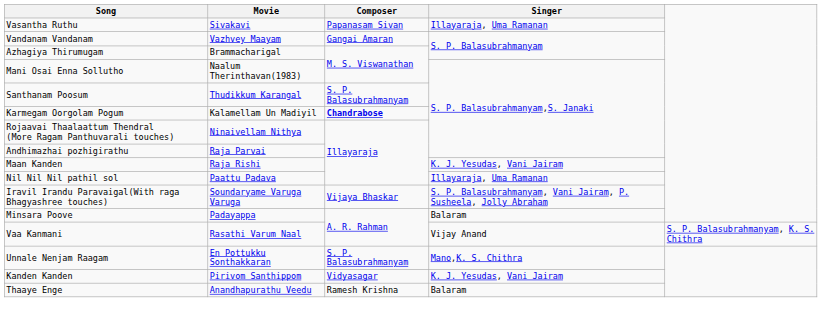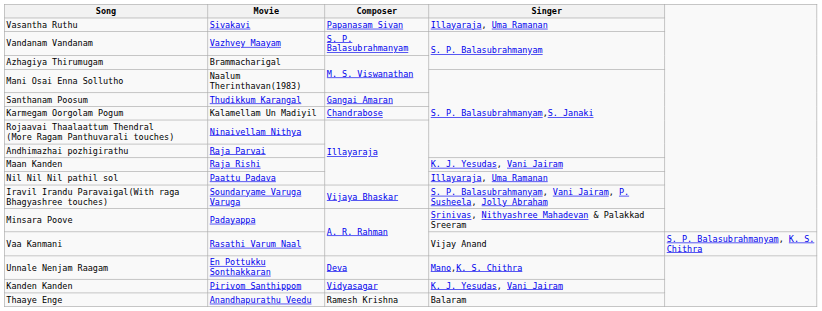 <table class="wikitable">
 <tr>
 <th>Song</th>
 <th>Movie</th>
 <th>Composer</th>
 <th>Singer</th>
 </tr>
 <tr>
 <td>Vasantha Ruthu</td>
 <td><a href='#'>Sivakavi</a></td>
 <td><a href='#'>Papanasam Sivan</a></td>
 <td><a href='#'>Illayaraja</a>, <a href='#'>Uma Ramanan</a></td>
 </tr>
 <tr>
 <td>Vandanam Vandanam</td>
 <td><a href='#'>Vazhvey Maayam</a></td>
-<td><a href='#'>Gangai Amaran</a></td>
+<td><a href='#'>S. P. Balasubrahmanyam</a></td>
 <td rowspan=2><a href='#'>S. P. Balasubrahmanyam</a></td>
 </tr>
 <tr>
 <td>Azhagiya Thirumugam</td>
 <td>Brammacharigal</td>
 <td rowspan=2><a href='#'>M. S. Viswanathan</a></td>
 </tr>
 <tr>
 <td>Mani Osai Enna Sollutho</td>
 <td>Naalum Therinthavan(1983)</td>
 <td rowspan=5><a href='#'>S. P. Balasubrahmanyam</a>,<a href='#'>S. Janaki</a></td>
 </tr>
 <tr>
 <td>Santhanam Poosum</td>
 <td><a href='#'>Thudikkum Karangal</a></td>
-<td><a href='#'>S. P. Balasubrahmanyam</a></td>
+<td><a href='#'>Gangai Amaran</a></td>
 </tr>
 <tr>
 <td>Karmegam Oorgolam Pogum</td>
 <td>Kalamellam Un Madiyil</td>
-<td><strong><a href='#'>Chandrabose</a></strong></td>
+<td><a href='#'>Chandrabose</a></td>
 </tr>
 <tr>
 <td>Rojaavai Thaalaattum Thendral<br>(More Ragam Panthuvarali touches)</td>
 <td><a href='#'>Ninaivellam Nithya</a></td>
 <td rowspan="4"><a href='#'>Illayaraja</a></td>
 </tr>
 <tr>
 <td>Andhimazhai pozhigirathu</td>
 <td><a href='#'>Raja Parvai</a></td>
 </tr>
 <tr>
 <td>Maan Kanden</td>
 <td><a href='#'>Raja Rishi</a></td>
 <td><a href='#'>K. J. Yesudas</a>, <a href='#'>Vani Jairam</a></td>
 </tr>
 <tr>
 <td>Nil Nil Nil pathil sol</td>
 <td><a href='#'>Paattu Padava</a></td>
 <td><a href='#'>Illayaraja</a>, <a href='#'>Uma Ramanan</a></td>
 </tr>
 <tr>
 <td>Iravil Irandu Paravaigal(With raga Bhagyashree touches)</td>
 <td><a href='#'>Soundaryame Varuga Varuga</a></td>
 <td><a href='#'>Vijaya Bhaskar</a></td>
 <td><a href='#'>S. P. Balasubrahmanyam</a>, <a href='#'>Vani Jairam</a>, <a href='#'>P. Susheela</a>, <a href='#'>Jolly Abraham</a></td>
 </tr>
 <tr>
 <td>Minsara Poove</td>
 <td><a href='#'>Padayappa</a></td>
 <td rowspan="2"><a href='#'>A. R. Rahman</a></td>
-<td>Balaram</td>
+<td><a href='#'>Srinivas</a>, <a href='#'>Nithyashree Mahadevan</a> & Palakkad Sreeram</td>
 </tr>
 <tr>
 <td>Vaa Kanmani</td>
 <td><a href='#'>Rasathi Varum Naal</a></td>
 <td>Vijay Anand</td>
 <td><a href='#'>S. P. Balasubrahmanyam</a>, <a href='#'>K. S. Chithra</a></td>
 </tr>
 <tr>
 <td>Unnale Nenjam Raagam</td>
 <td><a href='#'>En Pottukku Sonthakkaran</a></td>
-<td><a href='#'>S. P. Balasubrahmanyam</a></td>
+<td><a href='#'>Deva</a></td>
 <td><a href='#'>Mano</a>,<a href='#'>K. S. Chithra</a></td>
 </tr>
 <tr>
 <td>Kanden Kanden</td>
 <td><a href='#'>Pirivom Santhippom</a></td>
 <td><a href='#'>Vidyasagar</a></td>
 <td><a href='#'>K. J. Yesudas</a>, <a href='#'>Vani Jairam</a></td>
 </tr>
 <tr>
 <td>Thaaye Enge</td>
 <td><a href='#'>Anandhapurathu Veedu</a></td>
 <td>Ramesh Krishna</td>
 <td>Balaram</td>
 </tr>
 </table>
